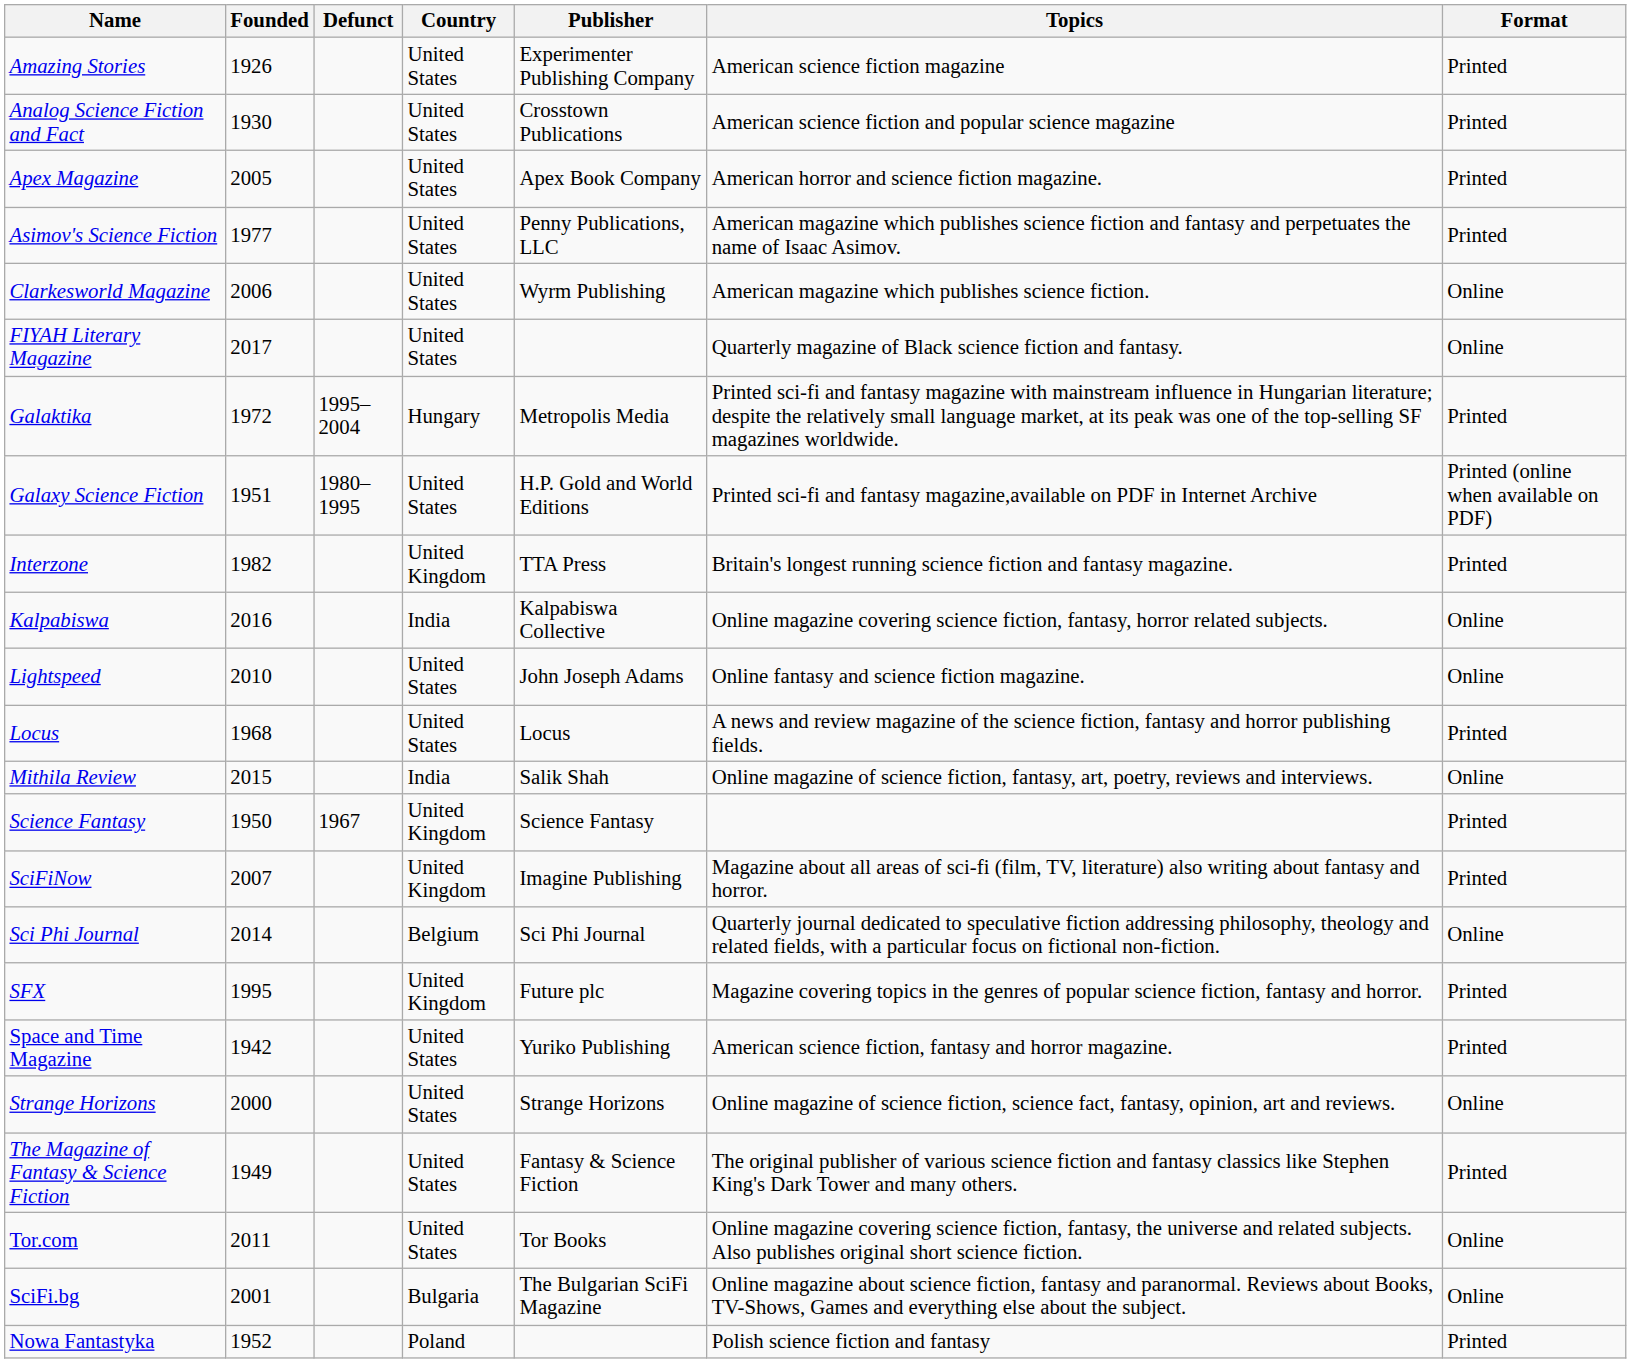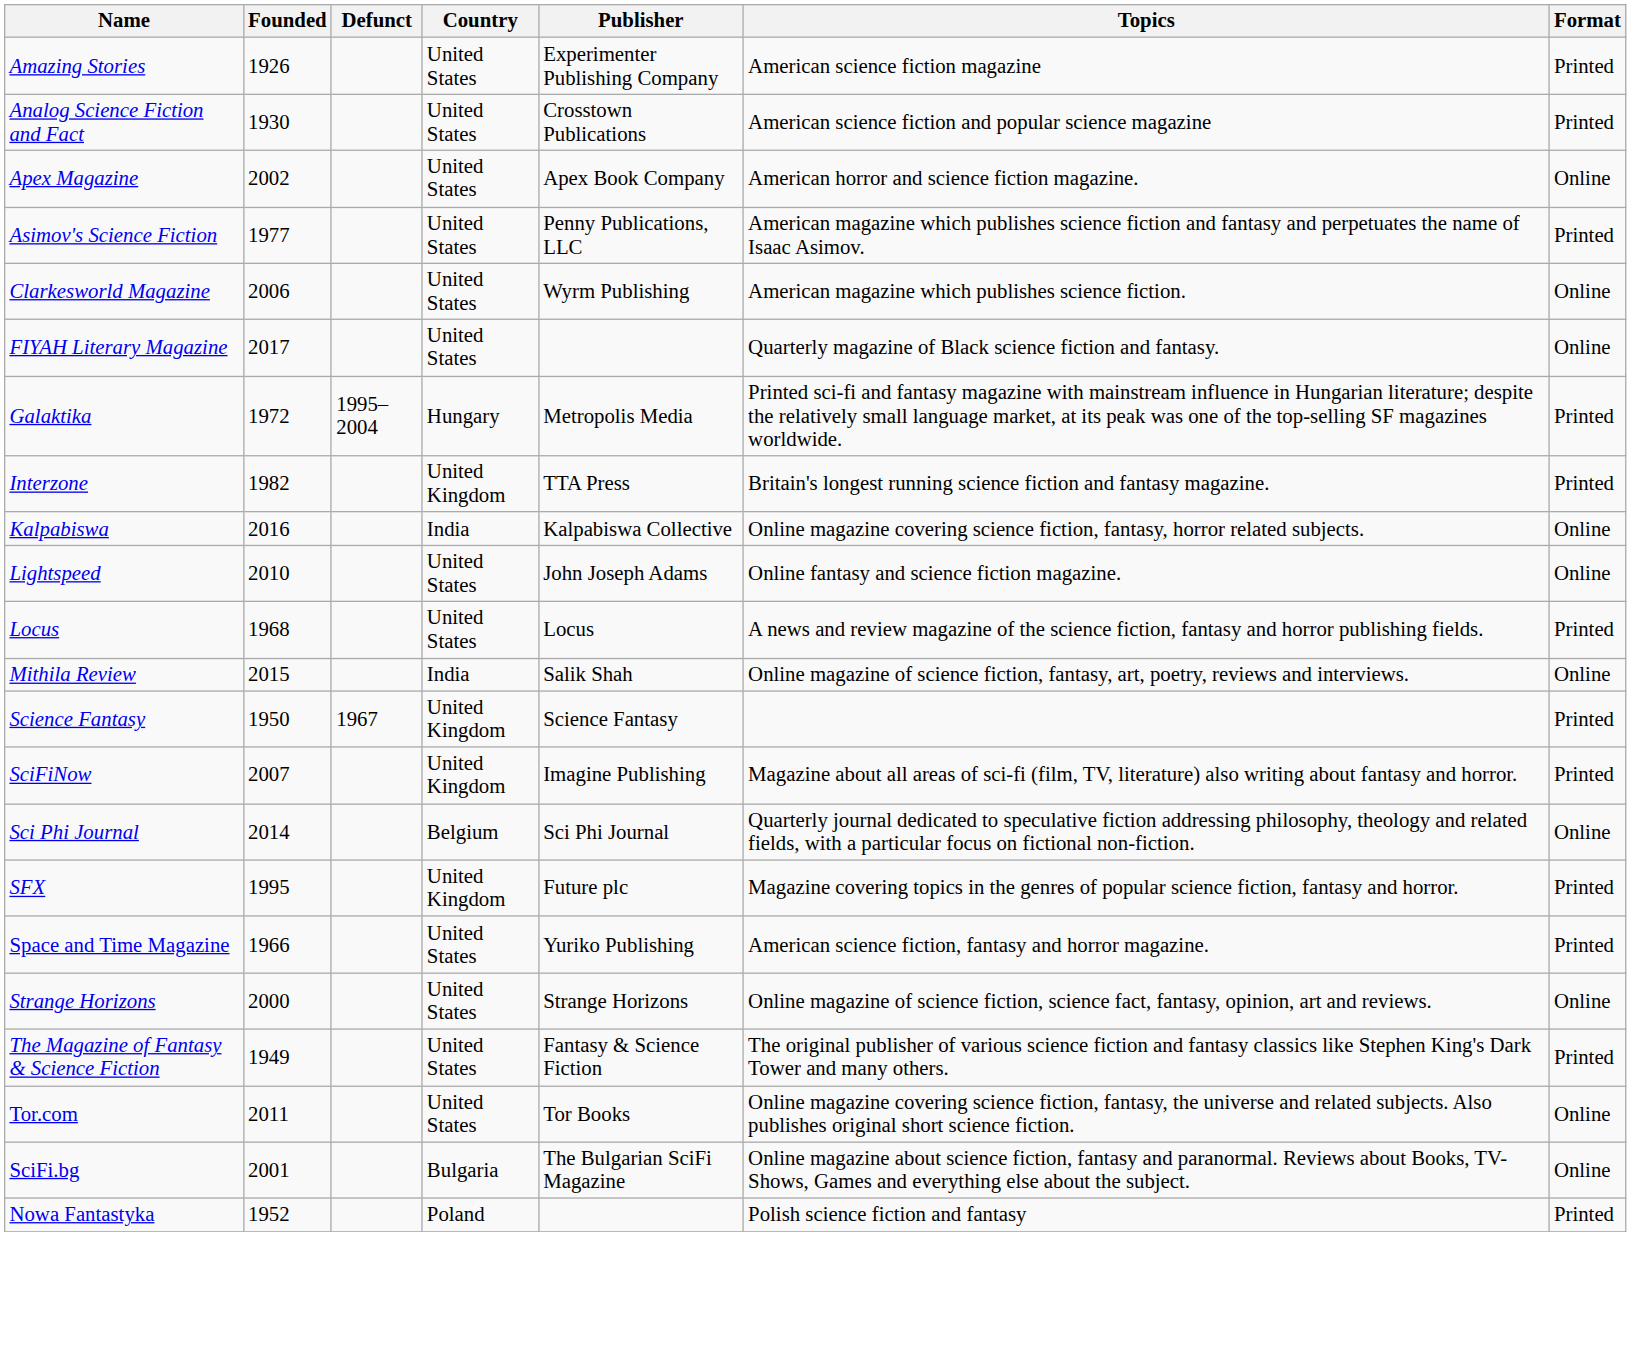 <table class="wikitable sortable" border="1" bgcolor="white">
 <tr>
 <th>Name</th>
 <th>Founded</th>
 <th>Defunct</th>
 <th>Country</th>
 <th>Publisher</th>
 <th>Topics</th>
 <th>Format</th>
 </tr>
 <tr>
 <td><em><a href='#'>Amazing Stories</a></em></td>
 <td>1926</td>
 <td></td>
 <td>United States</td>
 <td>Experimenter Publishing Company</td>
 <td>American science fiction magazine</td>
 <td>Printed</td>
 </tr>
 <tr>
 <td><em><a href='#'>Analog Science Fiction and Fact</a></em></td>
 <td>1930</td>
 <td></td>
 <td>United States</td>
 <td>Crosstown Publications</td>
 <td>American science fiction and popular science magazine</td>
 <td>Printed</td>
 </tr>
 <tr>
 <td><em><a href='#'>Apex Magazine</a></em></td>
-<td>2005</td>
+<td>2002</td>
 <td></td>
 <td>United States</td>
 <td>Apex Book Company</td>
 <td>American horror and science fiction magazine.</td>
-<td>Printed</td>
+<td>Online</td>
 </tr>
 <tr>
 <td><em><a href='#'>Asimov's Science Fiction</a></em></td>
 <td>1977</td>
 <td></td>
 <td>United States</td>
 <td>Penny Publications, LLC</td>
 <td>American magazine which publishes science fiction and fantasy and perpetuates the name of Isaac Asimov.</td>
 <td>Printed</td>
 </tr>
 <tr>
 <td><em><a href='#'>Clarkesworld Magazine</a></em></td>
 <td>2006</td>
 <td></td>
 <td>United States</td>
 <td>Wyrm Publishing</td>
 <td>American magazine which publishes science fiction.</td>
 <td>Online</td>
 </tr>
 <tr>
 <td><em><a href='#'>FIYAH Literary Magazine</a></em></td>
 <td>2017</td>
 <td></td>
 <td>United States</td>
 <td></td>
 <td>Quarterly magazine of Black science fiction and fantasy.</td>
 <td>Online</td>
 </tr>
 <tr>
 <td><em><a href='#'>Galaktika</a></em></td>
 <td>1972</td>
 <td>1995–2004</td>
 <td>Hungary</td>
 <td>Metropolis Media</td>
 <td>Printed sci-fi and fantasy magazine with mainstream influence in Hungarian literature; despite the relatively small language market, at its peak was one of the top-selling SF magazines worldwide.</td>
 <td>Printed</td>
-</tr>
-<tr>
-<td><em><a href='#'>Galaxy Science Fiction</a></em></td>
-<td>1951</td>
-<td>1980–1995</td>
-<td>United States</td>
-<td>H.P. Gold and World Editions</td>
-<td>Printed sci-fi and fantasy magazine,available on PDF in Internet Archive</td>
-<td>Printed (online when available on PDF)</td>
 </tr>
 <tr>
 <td><em><a href='#'>Interzone</a></em></td>
 <td>1982</td>
 <td></td>
 <td>United Kingdom</td>
 <td>TTA Press</td>
 <td>Britain's longest running science fiction and fantasy magazine.</td>
 <td>Printed</td>
 </tr>
 <tr>
 <td><em><a href='#'>Kalpabiswa</a></em></td>
 <td>2016</td>
 <td></td>
 <td>India</td>
 <td>Kalpabiswa Collective</td>
 <td>Online magazine covering science fiction, fantasy, horror related subjects.</td>
 <td>Online</td>
 </tr>
 <tr>
 <td><em><a href='#'>Lightspeed</a></em></td>
 <td>2010</td>
 <td></td>
 <td>United States</td>
 <td>John Joseph Adams</td>
 <td>Online fantasy and science fiction magazine.</td>
 <td>Online</td>
 </tr>
 <tr>
 <td><em><a href='#'>Locus</a></em></td>
 <td>1968</td>
 <td></td>
 <td>United States</td>
 <td>Locus</td>
 <td>A news and review magazine of the science fiction, fantasy and horror publishing fields.</td>
 <td>Printed</td>
 </tr>
 <tr>
 <td><em><a href='#'>Mithila Review</a></em></td>
 <td>2015</td>
 <td></td>
 <td>India</td>
 <td>Salik Shah</td>
 <td>Online magazine of science fiction, fantasy, art, poetry, reviews and interviews.</td>
 <td>Online</td>
 </tr>
 <tr>
 <td><em><a href='#'>Science Fantasy</a></em></td>
 <td>1950</td>
 <td>1967</td>
 <td>United Kingdom</td>
 <td>Science Fantasy</td>
 <td></td>
 <td>Printed</td>
 </tr>
 <tr>
 <td><em><a href='#'>SciFiNow</a></em></td>
 <td>2007</td>
 <td></td>
 <td>United Kingdom</td>
 <td>Imagine Publishing</td>
 <td>Magazine about all areas of sci-fi (film, TV, literature) also writing about fantasy and horror.</td>
 <td>Printed</td>
 </tr>
 <tr>
 <td><em><a href='#'>Sci Phi Journal</a></em></td>
 <td>2014</td>
 <td></td>
 <td>Belgium</td>
 <td>Sci Phi Journal</td>
 <td>Quarterly journal dedicated to speculative fiction addressing philosophy, theology and related fields, with a particular focus on fictional non-fiction.</td>
 <td>Online</td>
 </tr>
 <tr>
 <td><em><a href='#'>SFX</a></em></td>
 <td>1995</td>
 <td></td>
 <td>United Kingdom</td>
 <td>Future plc</td>
 <td>Magazine covering topics in the genres of popular science fiction, fantasy and horror.</td>
 <td>Printed</td>
 </tr>
 <tr>
 <td><a href='#'>Space and Time Magazine</a></td>
-<td>1942</td>
+<td>1966</td>
 <td></td>
 <td>United States</td>
 <td>Yuriko Publishing</td>
 <td>American science fiction, fantasy and horror magazine.</td>
 <td>Printed</td>
 </tr>
 <tr>
 <td><em><a href='#'>Strange Horizons</a></em></td>
 <td>2000</td>
 <td></td>
 <td>United States</td>
 <td>Strange Horizons</td>
 <td>Online magazine of science fiction, science fact, fantasy, opinion, art and reviews.</td>
 <td>Online</td>
 </tr>
 <tr>
 <td><em><a href='#'>The Magazine of Fantasy & Science Fiction</a></em></td>
 <td>1949</td>
 <td></td>
 <td>United States</td>
 <td>Fantasy & Science Fiction</td>
 <td>The original publisher of various science fiction and fantasy classics like Stephen King's Dark Tower and many others.</td>
 <td>Printed</td>
 </tr>
 <tr>
 <td><a href='#'>Tor.com</a></td>
 <td>2011</td>
 <td></td>
 <td>United States</td>
 <td>Tor Books</td>
 <td>Online magazine covering science fiction, fantasy, the universe and related subjects. Also publishes original short science fiction.</td>
 <td>Online</td>
 </tr>
 <tr>
 <td><a href='#'>SciFi.bg</a></td>
 <td>2001</td>
 <td></td>
 <td>Bulgaria</td>
 <td>The Bulgarian SciFi Magazine</td>
 <td>Online magazine about science fiction, fantasy and paranormal. Reviews about Books, TV-Shows, Games and everything else about the subject.</td>
 <td>Online</td>
 </tr>
 <tr>
 <td><a href='#'>Nowa Fantastyka</a></td>
 <td>1952</td>
 <td></td>
 <td>Poland</td>
 <td></td>
 <td>Polish science fiction and fantasy</td>
 <td>Printed</td>
 </tr>
 </table>
